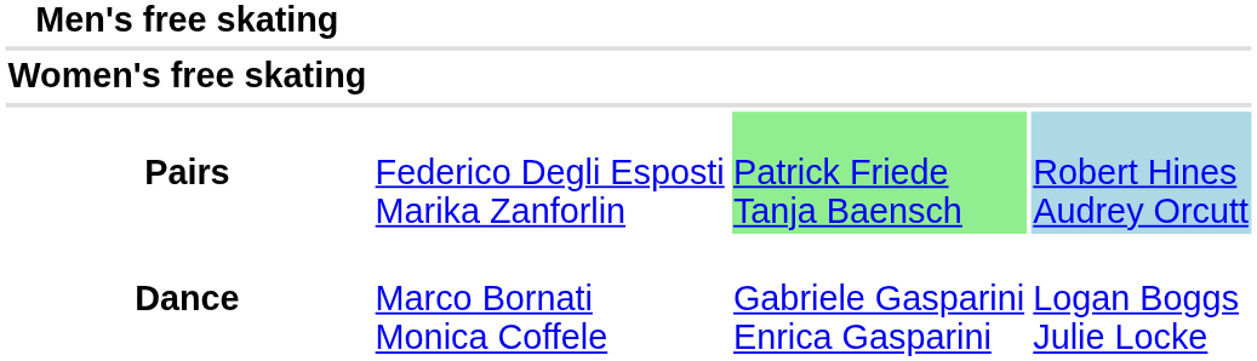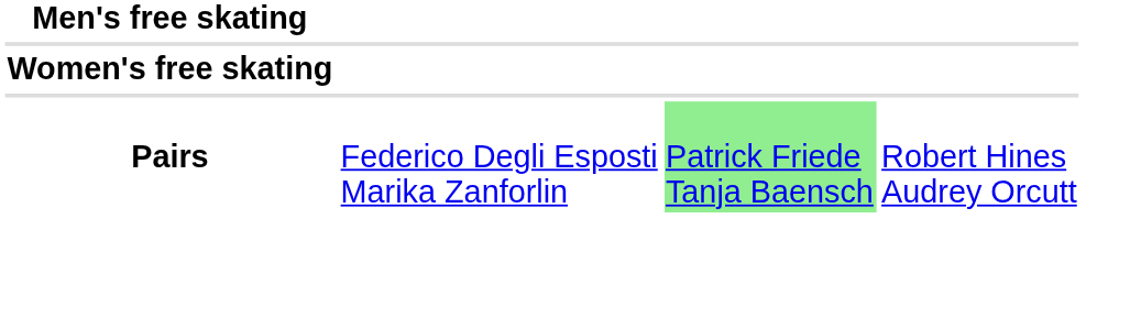 <table>
 <tr>
 <th scope="row">Men's free skating</th>
 <td></td>
 <td></td>
 <td></td>
 </tr>
 <tr bgcolor=#DDDDDD>
 <td colspan=4></td>
 </tr>
 <tr>
 <th scope="row">Women's free skating</th>
 <td></td>
 <td></td>
 <td></td>
 </tr>
 <tr bgcolor=#DDDDDD>
 <td colspan=4></td>
 </tr>
 <tr>
 <th scope="row">Pairs</th>
 <td><br><a href='#'>Federico Degli Esposti</a><br><a href='#'>Marika Zanforlin</a></td>
 <td style="background: lightgreen;"><br><a href='#'>Patrick Friede</a><br><a href='#'>Tanja Baensch</a></td>
-<td style="background: lightblue;"><br><a href='#'>Robert Hines</a><br><a href='#'>Audrey Orcutt</a></td>
-</tr>
-<tr>
-<th scope="row">Dance</th>
-<td><br><a href='#'>Marco Bornati</a><br><a href='#'>Monica Coffele</a></td>
-<td><br><a href='#'>Gabriele Gasparini</a><br><a href='#'>Enrica Gasparini</a></td>
-<td><br><a href='#'>Logan Boggs</a><br><a href='#'>Julie Locke</a></td>
+<td><br><a href='#'>Robert Hines</a><br><a href='#'>Audrey Orcutt</a></td>
 </tr>
 </table>
